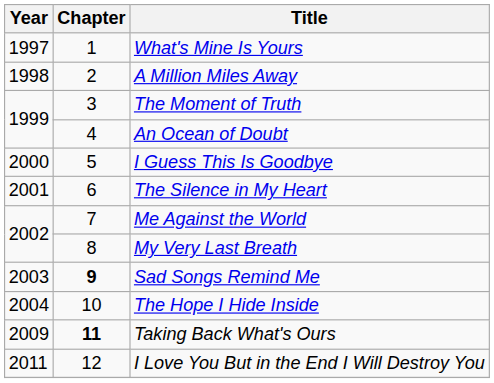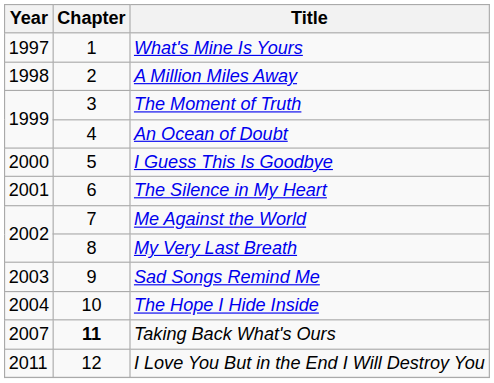 <table class="wikitable">
 <tr>
 <th>Year</th>
 <th>Chapter</th>
 <th>Title</th>
 </tr>
 <tr>
 <td>1997</td>
 <td align="center">1</td>
 <td><em><a href='#'>What's Mine Is Yours</a></em></td>
 </tr>
 <tr>
 <td>1998</td>
 <td align="center">2</td>
 <td><em><a href='#'>A Million Miles Away</a></em></td>
 </tr>
 <tr>
 <td align="center" rowspan="2">1999</td>
 <td align="center">3</td>
 <td><em><a href='#'>The Moment of Truth</a></em></td>
 </tr>
 <tr>
 <td align="center">4</td>
 <td><em><a href='#'>An Ocean of Doubt</a></em></td>
 </tr>
 <tr>
 <td>2000</td>
 <td align="center">5</td>
 <td><em><a href='#'>I Guess This Is Goodbye</a></em></td>
 </tr>
 <tr>
 <td>2001</td>
 <td align="center">6</td>
 <td><em><a href='#'>The Silence in My Heart</a></em></td>
 </tr>
 <tr>
 <td align="center" rowspan="2">2002</td>
 <td align="center">7</td>
 <td><em><a href='#'>Me Against the World</a></em></td>
 </tr>
 <tr>
 <td align="center">8</td>
 <td><em><a href='#'>My Very Last Breath</a></em></td>
 </tr>
 <tr>
 <td>2003</td>
-<td align="center"><strong>9</strong></td>
+<td align="center">9</td>
 <td><em><a href='#'>Sad Songs Remind Me</a></em></td>
 </tr>
 <tr>
 <td>2004</td>
 <td align="center">10</td>
 <td><em><a href='#'>The Hope I Hide Inside</a></em></td>
 </tr>
 <tr>
-<td>2009</td>
+<td>2007</td>
 <td align="center"><strong>11</strong></td>
 <td><em>Taking Back What's Ours</em></td>
 </tr>
 <tr>
 <td>2011</td>
 <td align="center">12</td>
 <td><em>I Love You But in the End I Will Destroy You</em></td>
 </tr>
 <tr>
 </tr>
 </table>
